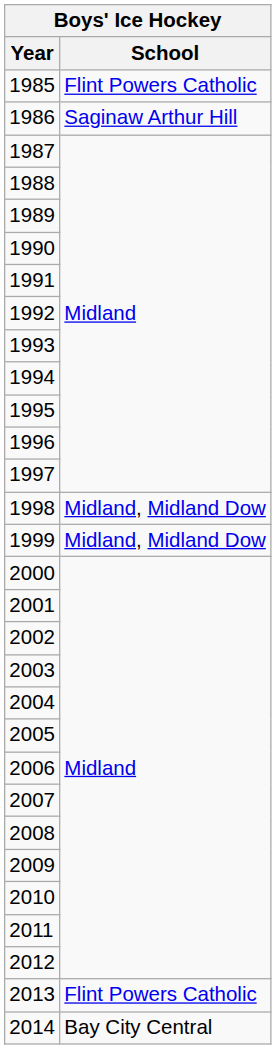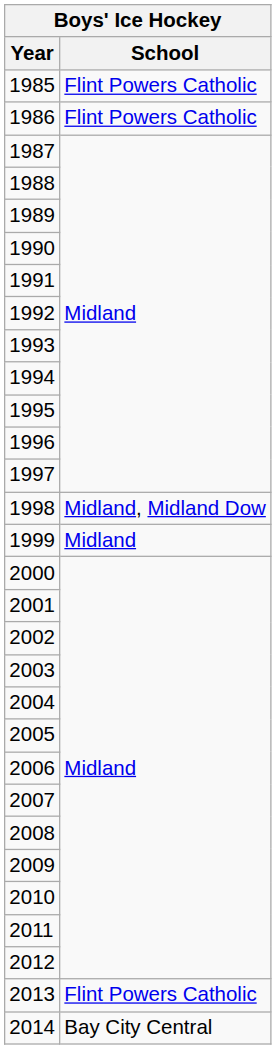 <table class="wikitable collapsible">
 <tr>
 <th colspan=2>Boys' Ice Hockey</th>
 </tr>
 <tr>
 <th>Year</th>
 <th>School</th>
 </tr>
 <tr>
 <td>1985</td>
 <td><a href='#'>Flint Powers Catholic</a></td>
 </tr>
 <tr>
 <td>1986</td>
-<td><a href='#'>Saginaw Arthur Hill</a></td>
+<td><a href='#'>Flint Powers Catholic</a></td>
 </tr>
 <tr>
 <td>1987</td>
 <td rowspan="11"><a href='#'>Midland</a></td>
 </tr>
 <tr>
 <td>1988</td>
 </tr>
 <tr>
 <td>1989</td>
 </tr>
 <tr>
 <td>1990</td>
 </tr>
 <tr>
 <td>1991</td>
 </tr>
 <tr>
 <td>1992</td>
 </tr>
 <tr>
 <td>1993</td>
 </tr>
 <tr>
 <td>1994</td>
 </tr>
 <tr>
 <td>1995</td>
 </tr>
 <tr>
 <td>1996</td>
 </tr>
 <tr>
 <td>1997</td>
 </tr>
 <tr>
 <td>1998</td>
 <td><a href='#'>Midland</a>, <a href='#'>Midland Dow</a></td>
 </tr>
 <tr>
 <td>1999</td>
-<td><a href='#'>Midland</a>, <a href='#'>Midland Dow</a></td>
+<td><a href='#'>Midland</a></td>
 </tr>
 <tr>
 <td>2000</td>
 <td rowspan="13"><a href='#'>Midland</a></td>
 </tr>
 <tr>
 <td>2001</td>
 </tr>
 <tr>
 <td>2002</td>
 </tr>
 <tr>
 <td>2003</td>
 </tr>
 <tr>
 <td>2004</td>
 </tr>
 <tr>
 <td>2005</td>
 </tr>
 <tr>
 <td>2006</td>
 </tr>
 <tr>
 <td>2007</td>
 </tr>
 <tr>
 <td>2008</td>
 </tr>
 <tr>
 <td>2009</td>
 </tr>
 <tr>
 <td>2010</td>
 </tr>
 <tr>
 <td>2011</td>
 </tr>
 <tr>
 <td>2012</td>
 </tr>
 <tr>
 <td>2013</td>
 <td><a href='#'>Flint Powers Catholic</a></td>
 </tr>
 <tr>
 <td>2014</td>
 <td>Bay City Central</td>
 </tr>
 </table>
